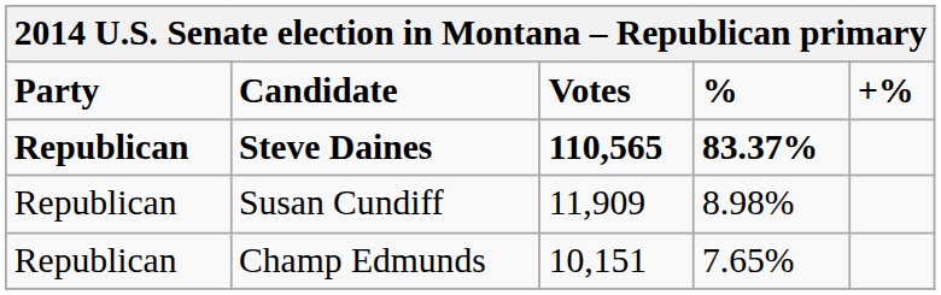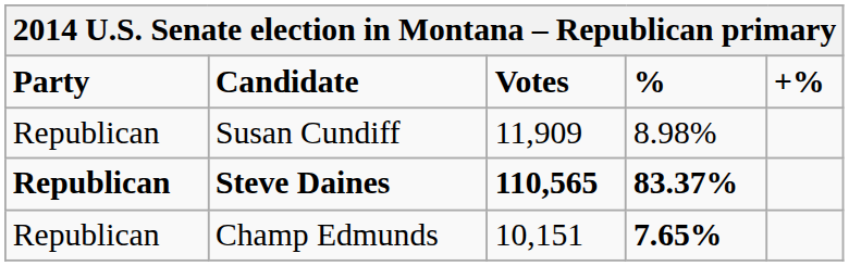 <table class="wikitable">
 <tr>
 <th colspan="5">2014 U.S. Senate election in Montana – Republican primary</th>
 </tr>
 <tr>
 <td><strong>Party</strong></td>
 <td><strong>Candidate</strong></td>
 <td><strong>Votes</strong></td>
 <td><strong>%</strong></td>
 <td><strong>+%</strong></td>
 </tr>
 <tr>
+<td>Republican</td>
+<td>Susan Cundiff</td>
+<td>11,909</td>
+<td>8.98%</td>
+<td></td>
+</tr>
+<tr>
 <td><strong>Republican</strong></td>
 <td><strong>Steve Daines</strong></td>
 <td><strong>110,565</strong></td>
 <td><strong>83.37%</strong></td>
 <td></td>
 </tr>
 <tr>
 <td>Republican</td>
-<td>Susan Cundiff</td>
-<td>11,909</td>
-<td>8.98%</td>
-<td></td>
-</tr>
-<tr>
-<td>Republican</td>
 <td>Champ Edmunds</td>
 <td>10,151</td>
-<td>7.65%</td>
+<td><strong>7.65%</strong></td>
 <td></td>
 </tr>
 </table>
